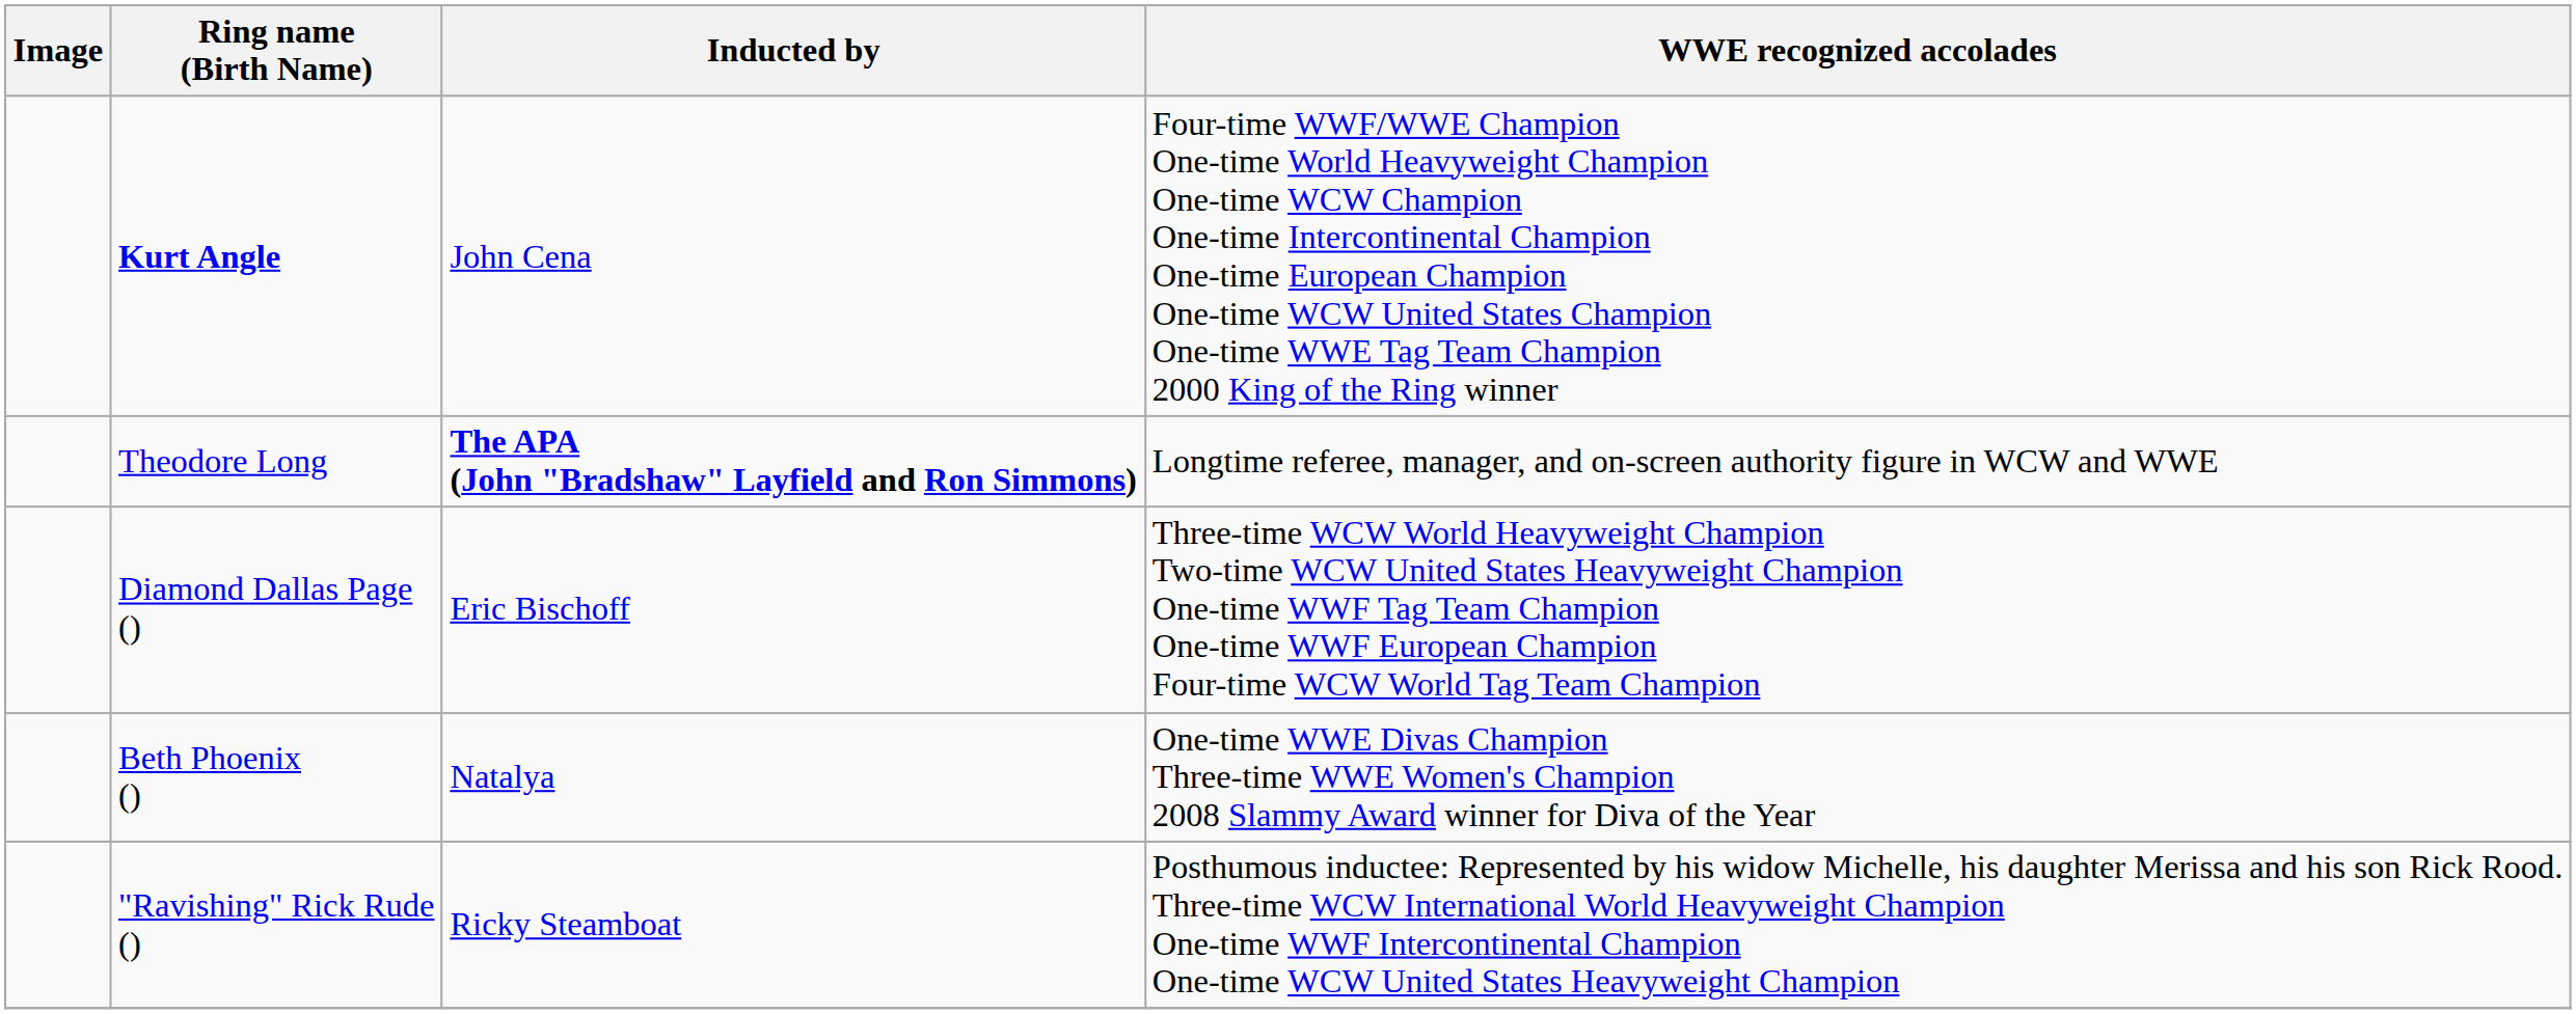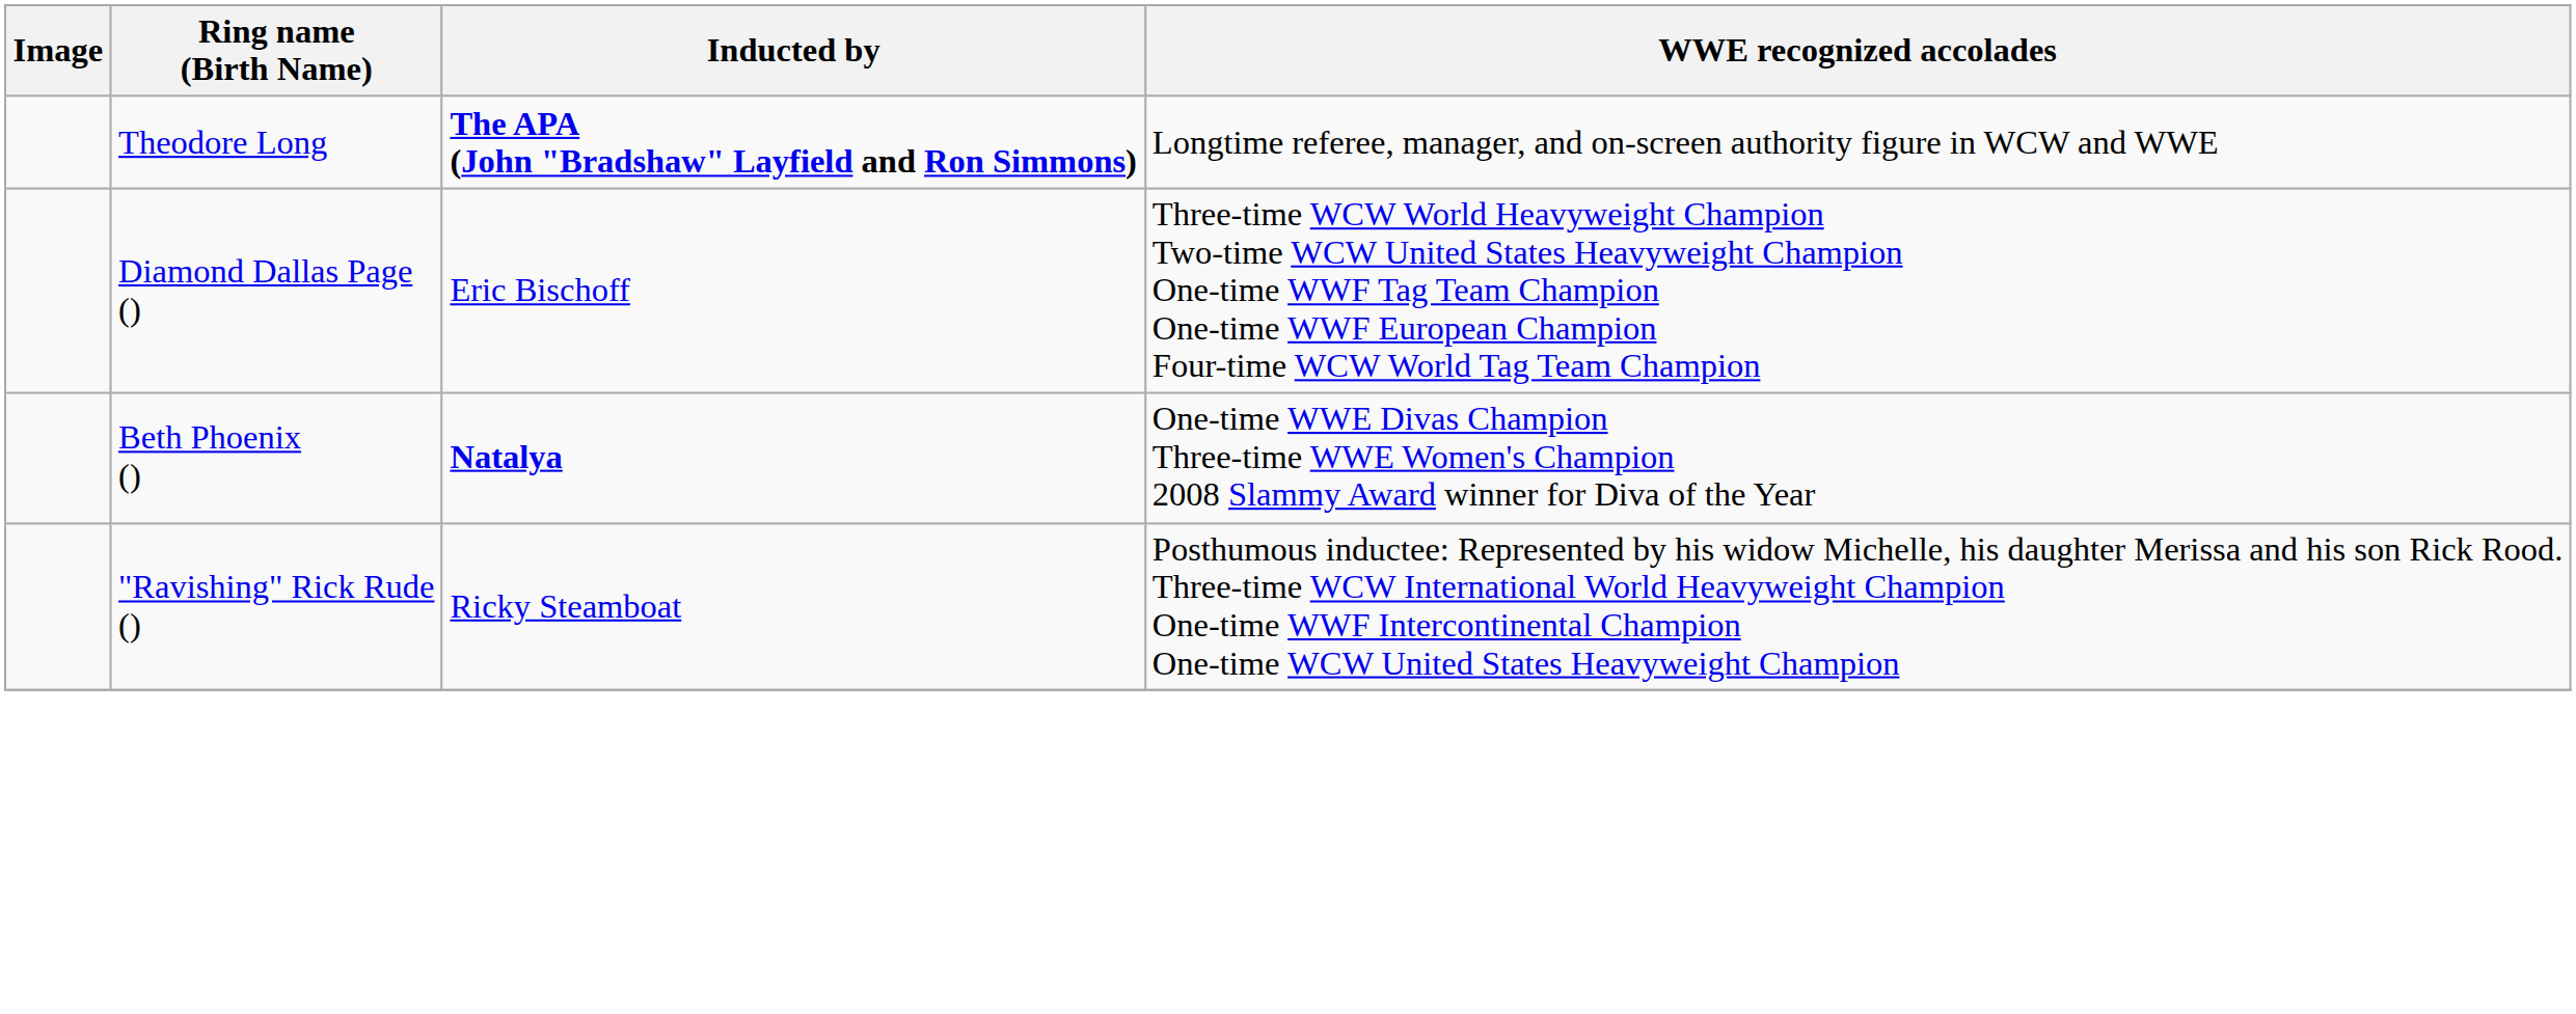 <table class="wikitable">
 <tr>
 <th class="unsortable">Image</th>
 <th>Ring name<br>(Birth Name)</th>
 <th>Inducted by</th>
 <th class="unsortable">WWE recognized accolades</th>
-</tr>
-<tr>
-<td></td>
-<td><strong><a href='#'>Kurt Angle</a></strong></td>
-<td><a href='#'>John Cena</a></td>
-<td>Four-time <a href='#'>WWF/WWE Champion</a><br>One-time <a href='#'>World Heavyweight Champion</a><br>One-time <a href='#'>WCW Champion</a><br>One-time <a href='#'>Intercontinental Champion</a><br>One-time <a href='#'>European Champion</a><br>One-time <a href='#'>WCW United States Champion</a><br>One-time <a href='#'>WWE Tag Team Champion</a><br>2000 <a href='#'>King of the Ring</a> winner</td>
 </tr>
 <tr>
 <td></td>
 <td><a href='#'>Theodore Long</a></td>
 <td><strong><a href='#'>The APA</a><br>(<a href='#'>John "Bradshaw" Layfield</a> and <a href='#'>Ron Simmons</a>)</strong></td>
 <td>Longtime referee, manager, and on-screen authority figure in WCW and WWE</td>
 </tr>
 <tr>
 <td></td>
 <td><a href='#'>Diamond Dallas Page</a><br>()</td>
 <td><a href='#'>Eric Bischoff</a></td>
 <td>Three-time <a href='#'>WCW World Heavyweight Champion</a><br>Two-time <a href='#'>WCW United States Heavyweight Champion</a><br>One-time <a href='#'>WWF Tag Team Champion</a><br>One-time <a href='#'>WWF European Champion</a><br>Four-time <a href='#'>WCW World Tag Team Champion</a></td>
 </tr>
 <tr>
 <td></td>
 <td><a href='#'>Beth Phoenix</a><br>()</td>
-<td><a href='#'>Natalya</a></td>
+<td><strong><a href='#'>Natalya</a></strong></td>
 <td>One-time <a href='#'>WWE Divas Champion</a><br>Three-time <a href='#'>WWE Women's Champion</a><br>2008 <a href='#'>Slammy Award</a> winner for Diva of the Year</td>
 </tr>
 <tr>
 <td></td>
 <td><a href='#'>"Ravishing" Rick Rude</a><br>()</td>
 <td><a href='#'>Ricky Steamboat</a></td>
 <td>Posthumous inductee: Represented by his widow Michelle, his daughter Merissa and his son Rick Rood.<br>Three-time <a href='#'>WCW International World Heavyweight Champion</a><br>One-time <a href='#'>WWF Intercontinental Champion</a><br>One-time <a href='#'>WCW United States Heavyweight Champion</a></td>
 </tr>
 <tr>
 </tr>
 </table>
